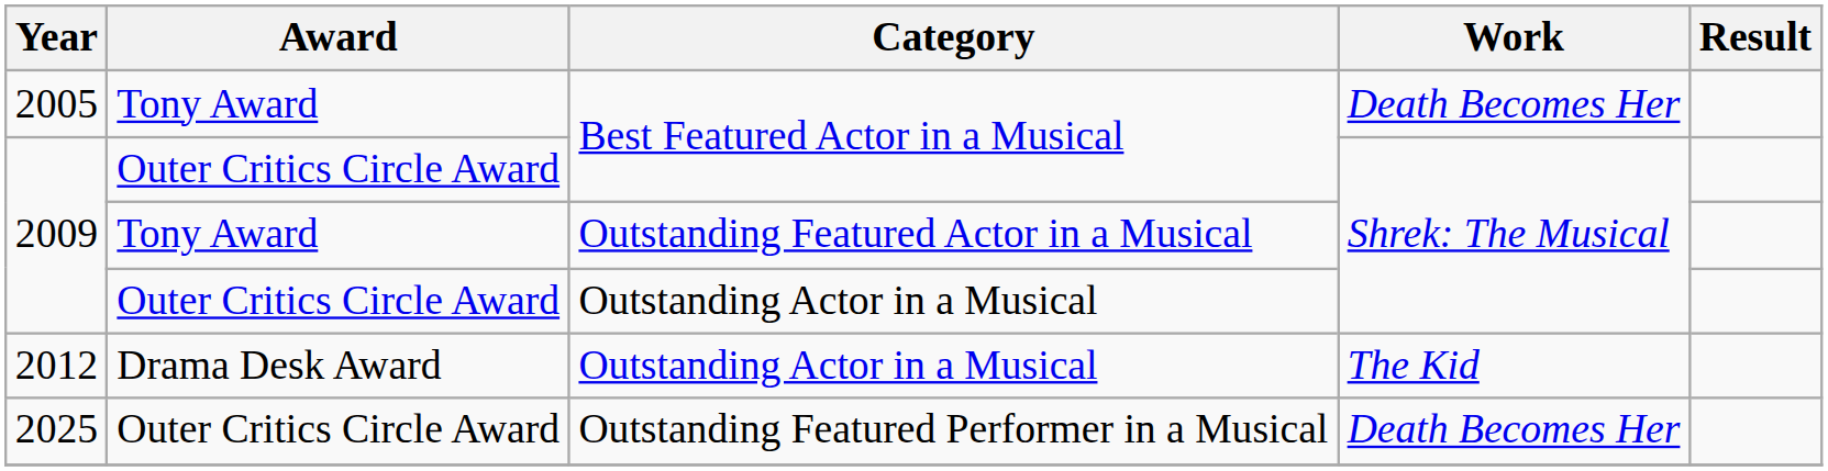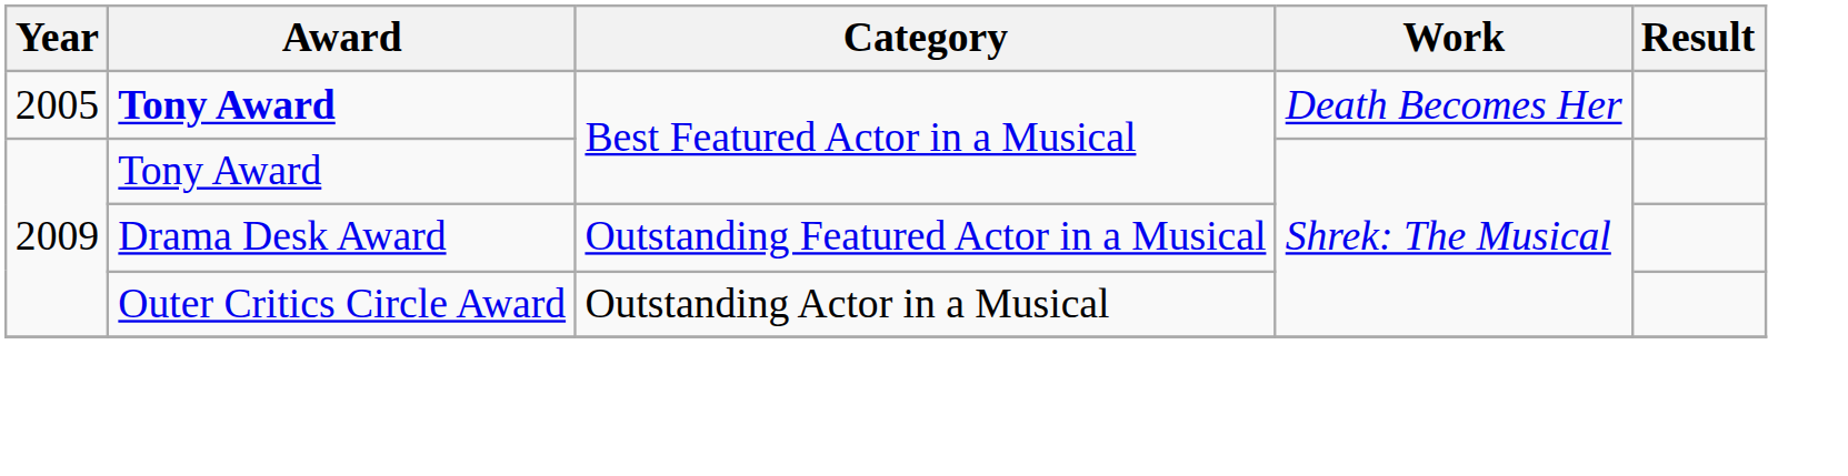 <table class="wikitable">
 <tr>
 <th>Year</th>
 <th>Award</th>
 <th>Category</th>
 <th>Work</th>
 <th>Result</th>
 </tr>
 <tr>
 <td>2005</td>
-<td><a href='#'>Tony Award</a></td>
+<td><strong><a href='#'>Tony Award</a></strong></td>
 <td rowspan=2><a href='#'>Best Featured Actor in a Musical</a></td>
 <td><em><a href='#'>Death Becomes Her</a></em></td>
 <td></td>
 </tr>
 <tr>
 <td rowspan=3>2009</td>
-<td><a href='#'>Outer Critics Circle Award</a></td>
+<td><a href='#'>Tony Award</a></td>
 <td rowspan="3"><em><a href='#'>Shrek: The Musical</a></em></td>
 <td></td>
 </tr>
 <tr>
-<td><a href='#'>Tony Award</a></td>
+<td><a href='#'>Drama Desk Award</a></td>
 <td><a href='#'>Outstanding Featured Actor in a Musical</a></td>
 <td></td>
 </tr>
 <tr>
 <td><a href='#'>Outer Critics Circle Award</a></td>
 <td>Outstanding Actor in a Musical</td>
 <td></td>
 </tr>
 <tr>
-<td>2012</td>
-<td>Drama Desk Award</td>
-<td><a href='#'>Outstanding Actor in a Musical</a></td>
-<td><em><a href='#'>The Kid</a></em></td>
-<td></td>
-</tr>
-<tr>
-<td>2025</td>
-<td>Outer Critics Circle Award</td>
-<td>Outstanding Featured Performer in a Musical</td>
-<td><em><a href='#'>Death Becomes Her</a></em></td>
-<td></td>
-</tr>
-<tr>
 </tr>
 </table>
